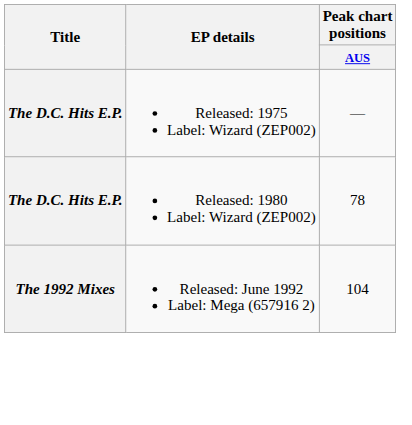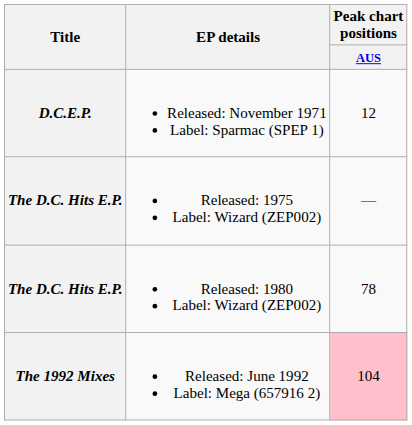 <table class="wikitable plainrowheaders" style="text-align:center;" border="1">
 <tr>
 <th scope="col" rowspan="2">Title</th>
 <th scope="col" rowspan="2">EP details</th>
 <th scope="col" colspan="1">Peak chart<br>positions</th>
 </tr>
 <tr>
 <th scope="col" style="text-align:center;"><small><a href='#'>AUS</a><br></small></th>
+</tr>
+<tr>
+<th scope="row"><em>D.C.E.P.</em></th>
+<td><br><ul><li>Released: November 1971</li><li>Label: Sparmac (SPEP 1)</li></ul></td>
+<td>12</td>
 </tr>
 <tr>
 <th scope="row"><em>The D.C. Hits E.P.</em></th>
 <td><br><ul><li>Released: 1975</li><li>Label: Wizard (ZEP002)</li></ul></td>
 <td>—</td>
 </tr>
 <tr>
 <th scope="row"><em>The D.C. Hits E.P.</em></th>
 <td><br><ul><li>Released: 1980</li><li>Label: Wizard (ZEP002)</li></ul></td>
 <td>78</td>
 </tr>
 <tr>
 <th scope="row"><em>The 1992 Mixes</em></th>
 <td><br><ul><li>Released: June 1992</li><li>Label: Mega (657916 2)</li></ul></td>
-<td>104</td>
+<td style="background: pink;">104</td>
 </tr>
 </table>
